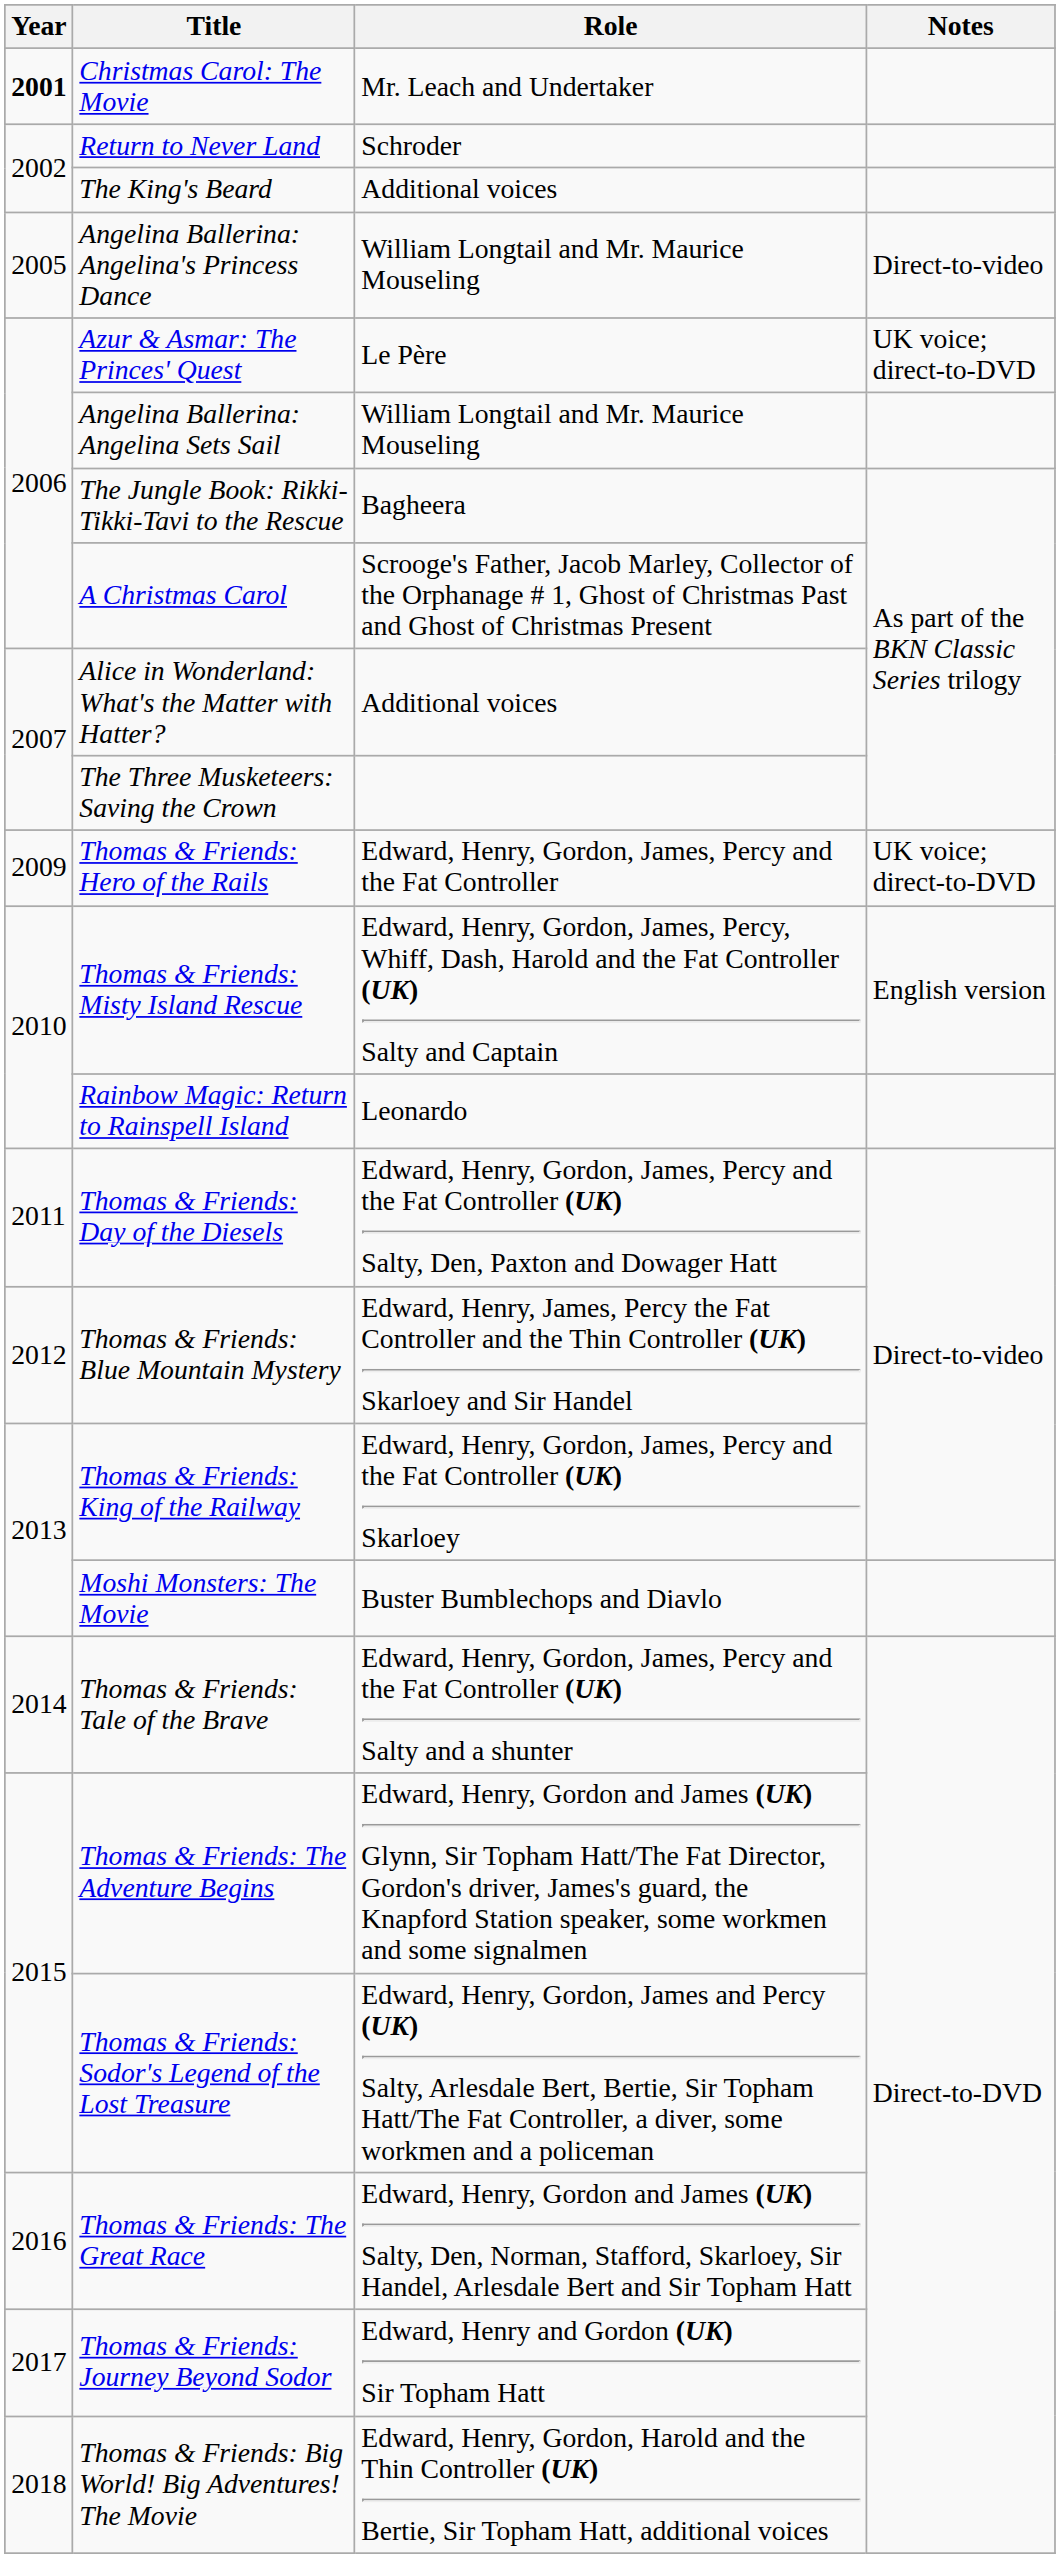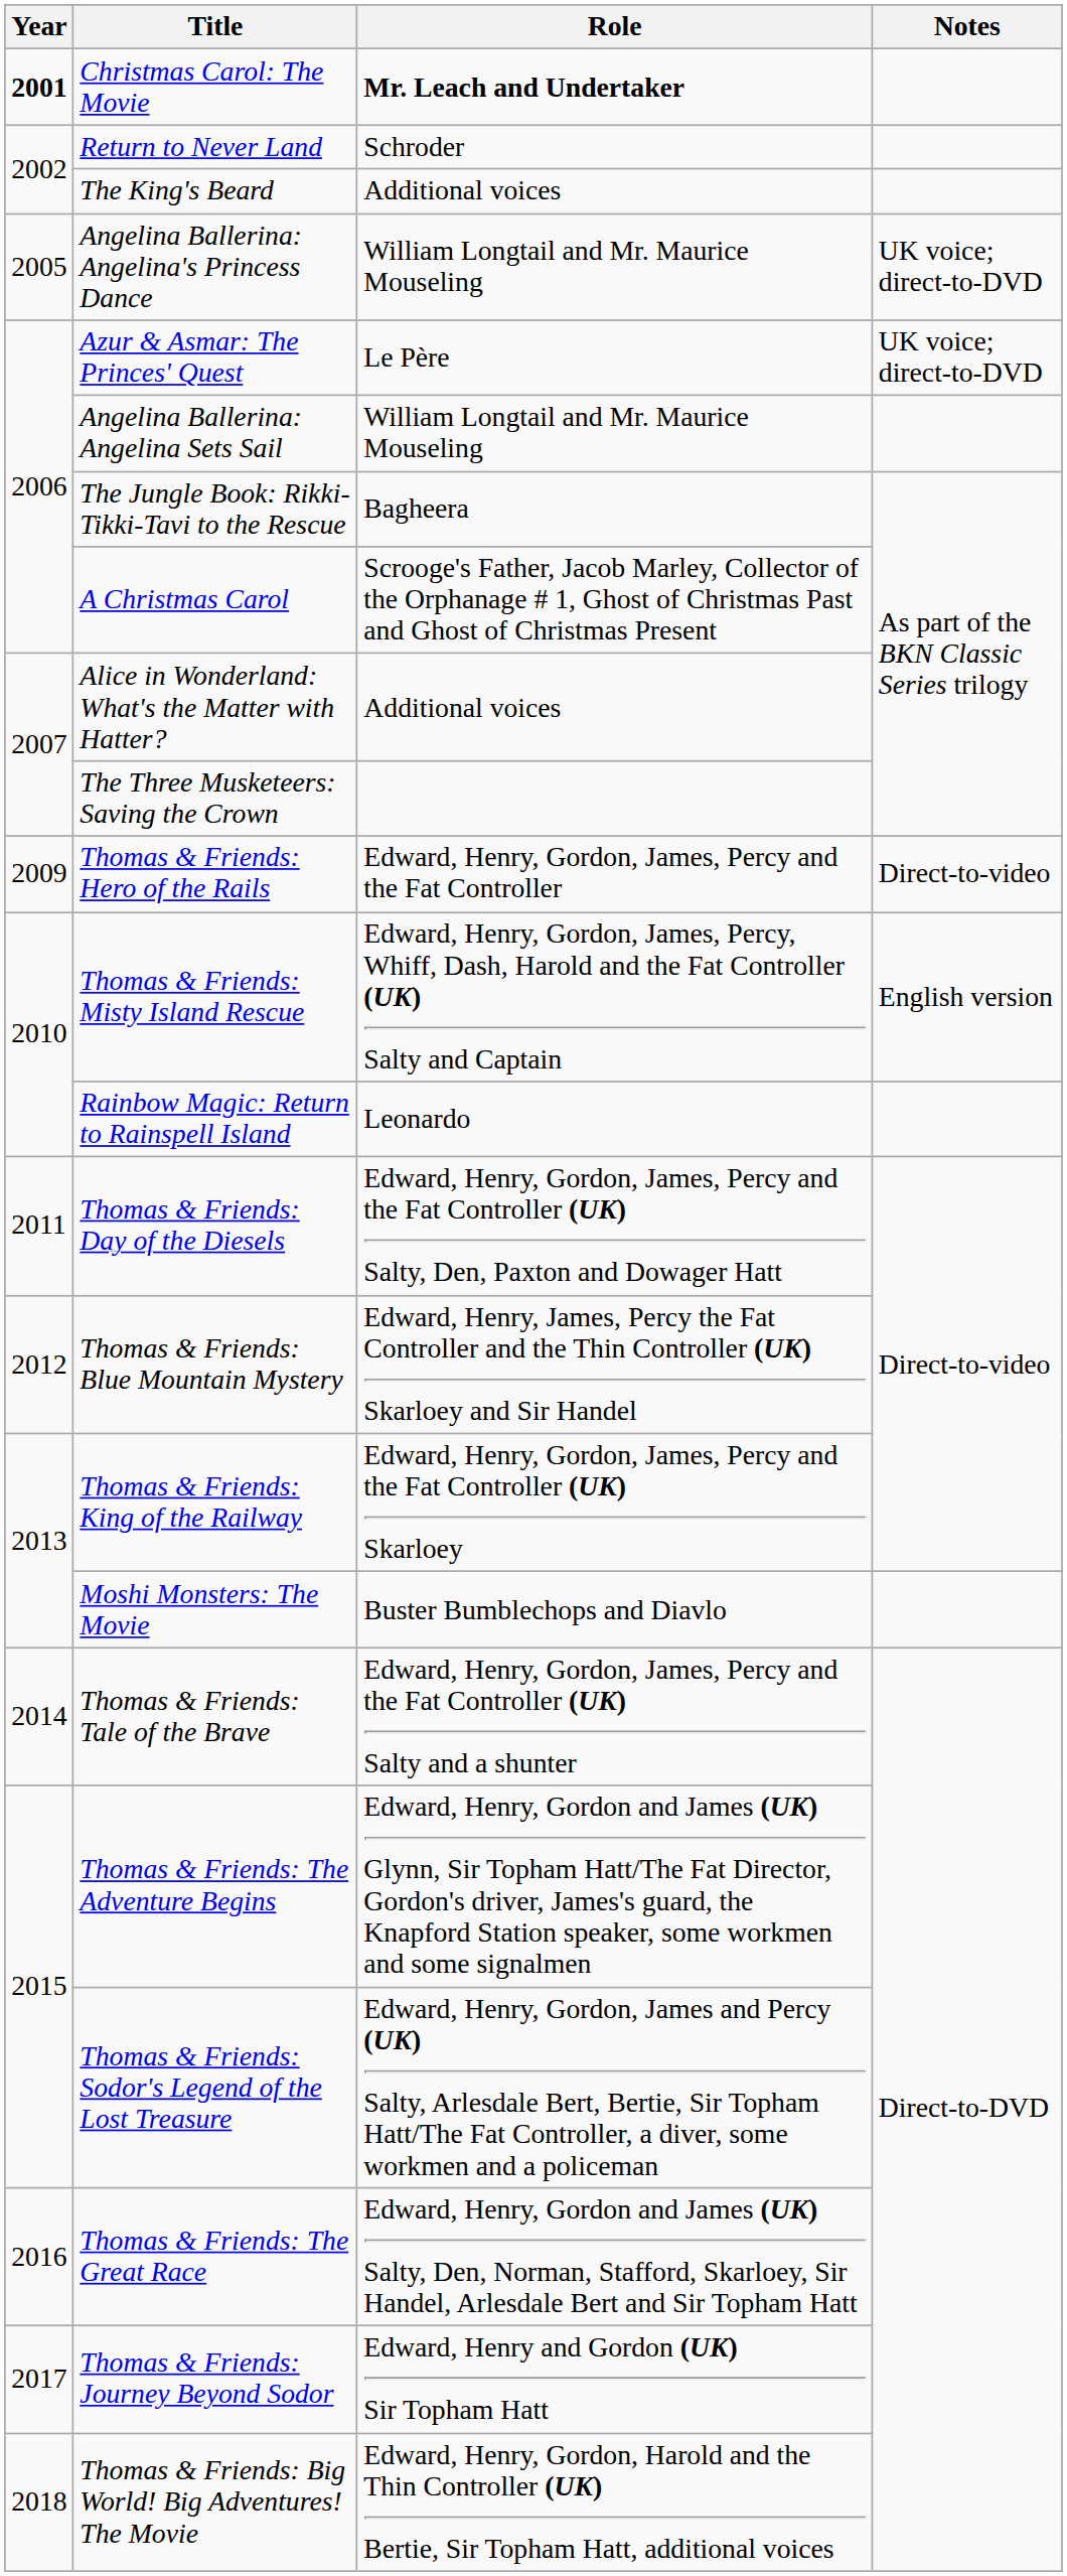 <table class="wikitable">
 <tr>
 <th>Year</th>
 <th>Title</th>
 <th>Role</th>
 <th>Notes</th>
 </tr>
 <tr>
 <td><strong>2001</strong></td>
 <td><em><a href='#'>Christmas Carol: The Movie</a></em></td>
-<td>Mr. Leach and Undertaker</td>
+<td><strong>Mr. Leach and Undertaker</strong></td>
 <td></td>
 </tr>
 <tr>
 <td rowspan = "2">2002</td>
 <td><em><a href='#'>Return to Never Land</a></em></td>
 <td>Schroder</td>
 <td></td>
 </tr>
 <tr>
 <td><em>The King's Beard</em></td>
 <td>Additional voices</td>
 <td></td>
 </tr>
 <tr>
 <td>2005</td>
 <td><em>Angelina Ballerina: Angelina's Princess Dance</em></td>
 <td>William Longtail and Mr. Maurice Mouseling</td>
-<td>Direct-to-video</td>
+<td>UK voice; direct-to-DVD</td>
 </tr>
 <tr>
 <td rowspan = "4">2006</td>
 <td><em><a href='#'>Azur & Asmar: The Princes' Quest</a></em></td>
 <td>Le Père</td>
 <td>UK voice; direct-to-DVD</td>
 </tr>
 <tr>
 <td><em>Angelina Ballerina: Angelina Sets Sail</em></td>
 <td>William Longtail and Mr. Maurice Mouseling</td>
 <td></td>
 </tr>
 <tr>
 <td><em>The Jungle Book: Rikki-Tikki-Tavi to the Rescue</em></td>
 <td>Bagheera</td>
 <td rowspan = "4">As part of the <em>BKN Classic Series</em> trilogy</td>
 </tr>
 <tr>
 <td><em><a href='#'>A Christmas Carol</a></em></td>
 <td>Scrooge's Father, Jacob Marley, Collector of the Orphanage # 1, Ghost of Christmas Past and Ghost of Christmas Present</td>
 </tr>
 <tr>
 <td rowspan = "2">2007</td>
 <td><em>Alice in Wonderland: What's the Matter with Hatter?</em></td>
 <td>Additional voices</td>
 </tr>
 <tr>
 <td><em>The Three Musketeers: Saving the Crown</em></td>
 <td></td>
 </tr>
 <tr>
 <td>2009</td>
 <td><em><a href='#'>Thomas & Friends: Hero of the Rails</a></em></td>
 <td>Edward, Henry, Gordon, James, Percy and the Fat Controller</td>
-<td>UK voice; direct-to-DVD</td>
+<td>Direct-to-video</td>
 </tr>
 <tr>
 <td rowspan = "2">2010</td>
 <td><em><a href='#'>Thomas & Friends: Misty Island Rescue</a></em></td>
 <td>Edward, Henry, Gordon, James, Percy, Whiff, Dash, Harold and the Fat Controller <strong>(<em>UK</em>)</strong><hr>Salty and Captain</td>
 <td>English version</td>
 </tr>
 <tr>
 <td><em><a href='#'>Rainbow Magic: Return to Rainspell Island</a></em></td>
 <td>Leonardo</td>
 <td></td>
 </tr>
 <tr>
 <td>2011</td>
 <td><em><a href='#'>Thomas & Friends: Day of the Diesels</a></em></td>
 <td>Edward, Henry, Gordon, James, Percy and the Fat Controller <strong>(<em>UK</em>)</strong><hr>Salty, Den, Paxton and Dowager Hatt</td>
 <td rowspan = "3">Direct-to-video</td>
 </tr>
 <tr>
 <td>2012</td>
 <td><em>Thomas & Friends: Blue Mountain Mystery</em></td>
 <td>Edward, Henry, James, Percy the Fat Controller and the Thin Controller <strong>(<em>UK</em>)</strong><hr>Skarloey and Sir Handel</td>
 </tr>
 <tr>
 <td rowspan = "2">2013</td>
 <td><em><a href='#'>Thomas & Friends: King of the Railway</a></em></td>
 <td>Edward, Henry, Gordon, James, Percy and the Fat Controller <strong>(<em>UK</em>)</strong><hr>Skarloey</td>
 </tr>
 <tr>
 <td><em><a href='#'>Moshi Monsters: The Movie</a></em></td>
 <td>Buster Bumblechops and Diavlo</td>
 <td></td>
 </tr>
 <tr>
 <td>2014</td>
 <td><em>Thomas & Friends: Tale of the Brave</em></td>
 <td>Edward, Henry, Gordon, James, Percy and the Fat Controller <strong>(<em>UK</em>)</strong><hr>Salty and a shunter</td>
 <td rowspan = "6">Direct-to-DVD</td>
 </tr>
 <tr>
 <td rowspan = "2">2015</td>
 <td><em><a href='#'>Thomas & Friends: The Adventure Begins</a></em></td>
 <td>Edward, Henry, Gordon and James <strong>(<em>UK</em>)</strong><hr>Glynn, Sir Topham Hatt/The Fat Director, Gordon's driver, James's guard, the Knapford Station speaker, some workmen and some signalmen</td>
 </tr>
 <tr>
 <td><em><a href='#'>Thomas & Friends: Sodor's Legend of the Lost Treasure</a></em></td>
 <td>Edward, Henry, Gordon, James and Percy <strong>(<em>UK</em>)</strong><hr>Salty, Arlesdale Bert, Bertie, Sir Topham Hatt/The Fat Controller, a diver, some workmen and a policeman</td>
 </tr>
 <tr>
 <td>2016</td>
 <td><em><a href='#'>Thomas & Friends: The Great Race</a></em></td>
 <td>Edward, Henry, Gordon and James <strong>(<em>UK</em>)</strong><hr>Salty, Den, Norman, Stafford, Skarloey, Sir Handel, Arlesdale Bert and Sir Topham Hatt</td>
 </tr>
 <tr>
 <td>2017</td>
 <td><em><a href='#'>Thomas & Friends: Journey Beyond Sodor</a></em></td>
 <td>Edward, Henry and Gordon <strong>(<em>UK</em>)</strong><hr>Sir Topham Hatt</td>
 </tr>
 <tr>
 <td>2018</td>
 <td><em>Thomas & Friends: Big World! Big Adventures! The Movie</em></td>
 <td>Edward, Henry, Gordon, Harold and the Thin Controller <strong>(<em>UK</em>)</strong><hr>Bertie, Sir Topham Hatt, additional voices</td>
 </tr>
 </table>
